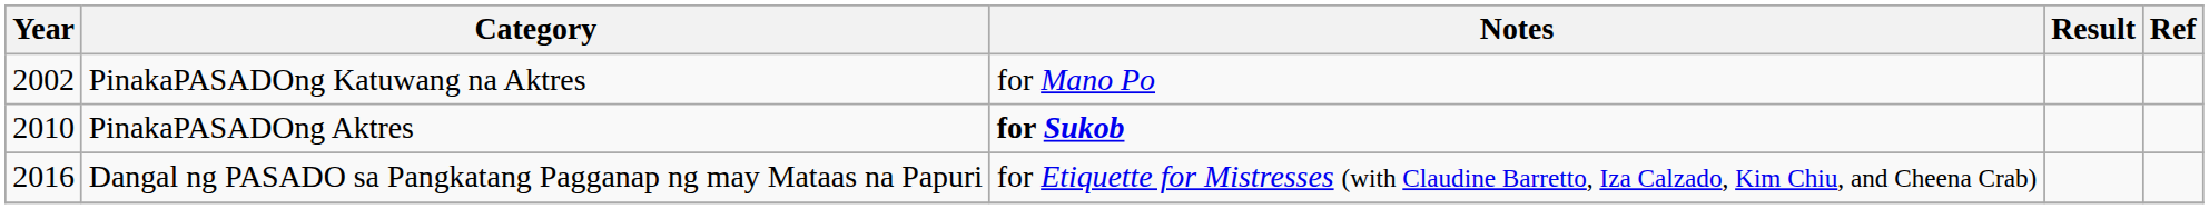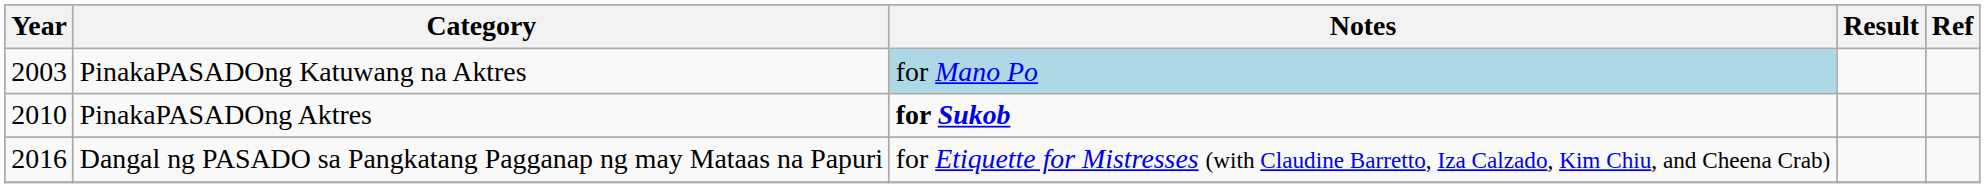 <table class="wikitable">
 <tr>
 <th>Year</th>
 <th>Category</th>
 <th>Notes</th>
 <th>Result</th>
 <th>Ref</th>
 </tr>
 <tr>
-<td>2002</td>
+<td>2003</td>
 <td>PinakaPASADOng Katuwang na Aktres</td>
-<td>for <em><a href='#'>Mano Po</a></em></td>
+<td style="background: lightblue;">for <em><a href='#'>Mano Po</a></em></td>
 <td></td>
 <td></td>
 </tr>
 <tr>
 <td>2010</td>
 <td>PinakaPASADOng Aktres</td>
 <td><strong>for <em><a href='#'>Sukob</a></em></strong></td>
 <td></td>
 <td></td>
 </tr>
 <tr>
 <td>2016</td>
 <td>Dangal ng PASADO sa Pangkatang Pagganap ng may Mataas na Papuri</td>
 <td>for <em><a href='#'>Etiquette for Mistresses</a></em> <small>(with <a href='#'>Claudine Barretto</a>, <a href='#'>Iza Calzado</a>, <a href='#'>Kim Chiu</a>, and Cheena Crab)</small></td>
 <td></td>
 <td></td>
 </tr>
 <tr>
 </tr>
 </table>
